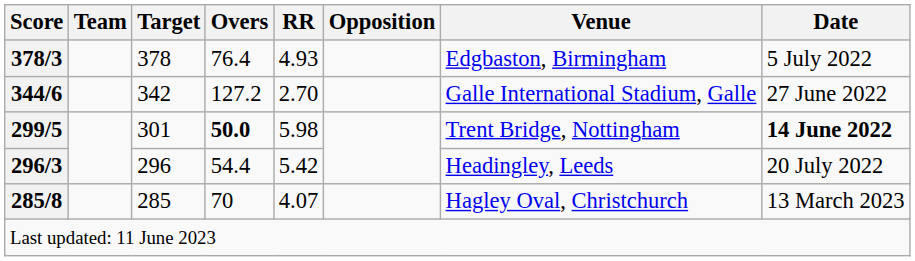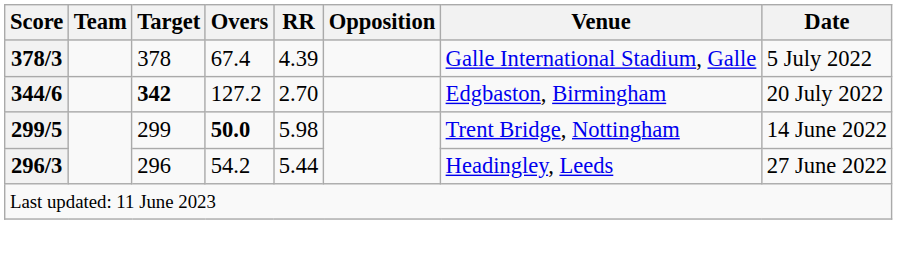 <table class="wikitable sortable">
 <tr>
 <th>Score</th>
 <th>Team</th>
 <th>Target</th>
 <th>Overs</th>
 <th>RR</th>
 <th>Opposition</th>
 <th>Venue</th>
 <th>Date</th>
 </tr>
 <tr>
 <th>378/3</th>
 <td></td>
 <td>378</td>
-<td>76.4</td>
-<td>4.93</td>
+<td>67.4</td>
+<td>4.39</td>
 <td></td>
-<td><a href='#'>Edgbaston</a>, <a href='#'>Birmingham</a></td>
+<td><a href='#'>Galle International Stadium</a>, <a href='#'>Galle</a></td>
 <td>5 July 2022</td>
 </tr>
 <tr>
 <th>344/6</th>
 <td></td>
-<td>342</td>
+<td><strong>342</strong></td>
 <td>127.2</td>
 <td>2.70</td>
 <td></td>
-<td><a href='#'>Galle International Stadium</a>, <a href='#'>Galle</a></td>
-<td>27 June 2022</td>
+<td><a href='#'>Edgbaston</a>, <a href='#'>Birmingham</a></td>
+<td>20 July 2022</td>
 </tr>
 <tr>
 <th>299/5</th>
 <td rowspan=2></td>
-<td>301</td>
+<td>299</td>
 <td><strong>50.0</strong></td>
 <td>5.98</td>
 <td rowspan=2></td>
 <td><a href='#'>Trent Bridge</a>, <a href='#'>Nottingham</a></td>
-<td><strong>14 June 2022</strong></td>
+<td>14 June 2022</td>
 </tr>
 <tr>
 <th>296/3</th>
 <td>296</td>
-<td>54.4</td>
-<td>5.42</td>
+<td>54.2</td>
+<td>5.44</td>
 <td><a href='#'>Headingley</a>, <a href='#'>Leeds</a></td>
-<td>20 July 2022</td>
-</tr>
-<tr>
-<th>285/8</th>
-<td></td>
-<td>285</td>
-<td>70</td>
-<td>4.07</td>
-<td></td>
-<td><a href='#'>Hagley Oval</a>, <a href='#'>Christchurch</a></td>
-<td>13 March 2023</td>
+<td>27 June 2022</td>
 </tr>
 <tr>
 <td colspan=8><small>Last updated: 11 June 2023</small></td>
 </tr>
 </table>
